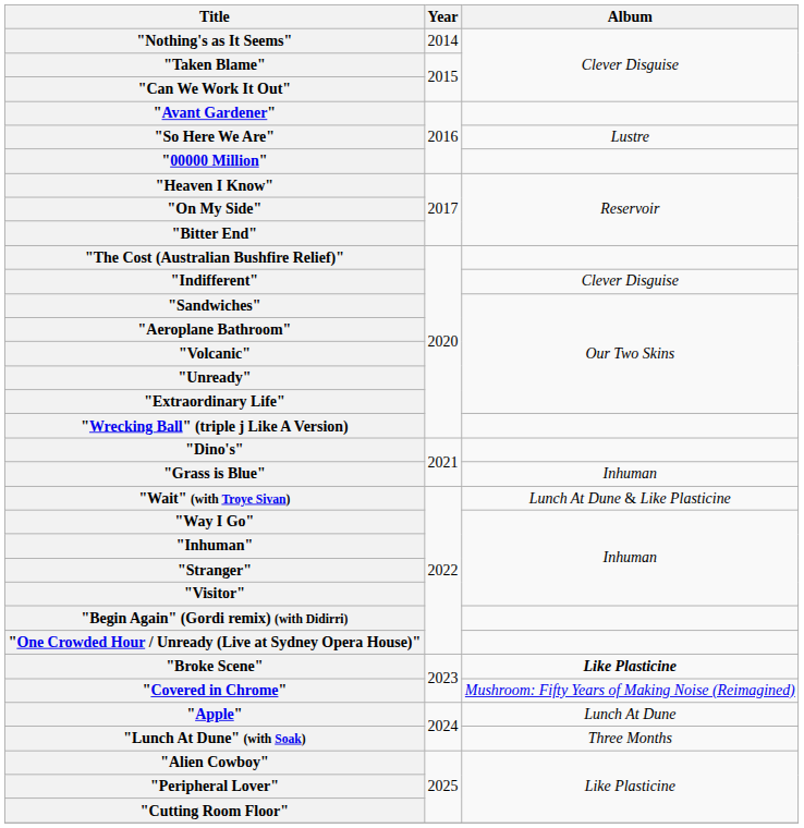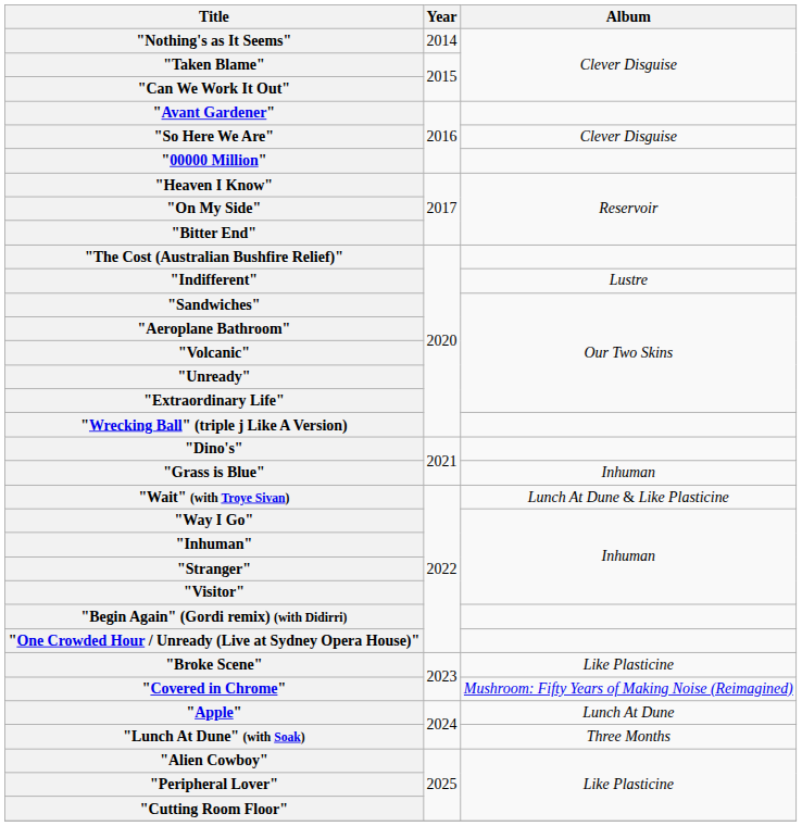 <table class="wikitable plainrowheaders" style="text-align:center;">
 <tr>
 <th>Title</th>
 <th>Year</th>
 <th>Album</th>
 </tr>
 <tr>
 <th scope="row">"Nothing's as It Seems"</th>
 <td>2014</td>
 <td rowspan="3"><em>Clever Disguise</em></td>
 </tr>
 <tr>
 <th scope="row">"Taken Blame"</th>
 <td rowspan="2">2015</td>
 </tr>
 <tr>
 <th scope="row">"Can We Work It Out"<br></th>
 </tr>
 <tr>
 <th scope="row">"<a href='#'>Avant Gardener</a>"</th>
 <td rowspan="3">2016</td>
 <td></td>
 </tr>
 <tr>
 <th scope="row">"So Here We Are"</th>
-<td><em>Lustre</em></td>
+<td><em>Clever Disguise</em></td>
 </tr>
 <tr>
 <th scope="row">"<a href='#'>00000 Million</a>"</th>
 <td></td>
 </tr>
 <tr>
 <th scope="row">"Heaven I Know"</th>
 <td rowspan="3">2017</td>
 <td rowspan="3"><em>Reservoir</em></td>
 </tr>
 <tr>
 <th scope="row">"On My Side"</th>
 </tr>
 <tr>
 <th scope="row">"Bitter End"</th>
 </tr>
 <tr>
 <th scope="row">"The Cost (Australian Bushfire Relief)"</th>
 <td rowspan="8">2020</td>
 <td></td>
 </tr>
 <tr>
 <th scope="row">"Indifferent"<br></th>
-<td><em>Clever Disguise</em></td>
+<td><em>Lustre</em></td>
 </tr>
 <tr>
 <th scope="row">"Sandwiches"</th>
 <td rowspan="5"><em>Our Two Skins</em></td>
 </tr>
 <tr>
 <th scope="row">"Aeroplane Bathroom"</th>
 </tr>
 <tr>
 <th scope="row">"Volcanic"</th>
 </tr>
 <tr>
 <th scope="row">"Unready"</th>
 </tr>
 <tr>
 <th scope="row">"Extraordinary Life"</th>
 </tr>
 <tr>
 <th scope="row">"<a href='#'>Wrecking Ball</a>" (triple j Like A Version)</th>
 <td></td>
 </tr>
 <tr>
 <th scope="row">"Dino's"<br></th>
 <td rowspan="2">2021</td>
 <td></td>
 </tr>
 <tr>
 <th scope="row">"Grass is Blue"</th>
 <td><em>Inhuman</em></td>
 </tr>
 <tr>
 <th scope="row">"Wait" <small>(with <a href='#'>Troye Sivan</a>)</small></th>
 <td rowspan="7">2022</td>
 <td><em>Lunch At Dune</em> & <em>Like Plasticine</em></td>
 </tr>
 <tr>
 <th scope="row">"Way I Go"</th>
 <td rowspan="4"><em>Inhuman</em></td>
 </tr>
 <tr>
 <th scope="row">"Inhuman"</th>
 </tr>
 <tr>
 <th scope="row">"Stranger"</th>
 </tr>
 <tr>
 <th scope="row">"Visitor"</th>
 </tr>
 <tr>
 <th scope="row">"Begin Again" (Gordi remix) <small>(with Didirri)</small></th>
 <td></td>
 </tr>
 <tr>
 <th scope="row">"<a href='#'>One Crowded Hour</a> / Unready (Live at Sydney Opera House)"</th>
 <td></td>
 </tr>
 <tr>
 <th scope="row">"Broke Scene"</th>
 <td rowspan="2">2023</td>
-<td><strong><em>Like Plasticine</em></strong></td>
+<td><em>Like Plasticine</em></td>
 </tr>
 <tr>
 <th scope="row">"<a href='#'>Covered in Chrome</a>"</th>
 <td><em><a href='#'>Mushroom: Fifty Years of Making Noise (Reimagined)</a></em></td>
 </tr>
 <tr>
 <th scope="row">"<a href='#'>Apple</a>"</th>
 <td rowspan="2">2024</td>
 <td><em>Lunch At Dune</em></td>
 </tr>
 <tr>
 <th scope="row">"Lunch At Dune" <small>(with <a href='#'>Soak</a>)</small></th>
 <td><em>Three Months</em></td>
 </tr>
 <tr>
 <th scope="row">"Alien Cowboy"</th>
 <td rowspan=3>2025</td>
 <td rowspan=3><em>Like Plasticine</em></td>
 </tr>
 <tr>
 <th scope="row">"Peripheral Lover"</th>
 </tr>
 <tr>
 <th scope="row">"Cutting Room Floor"</th>
 </tr>
 <tr>
 </tr>
 </table>
